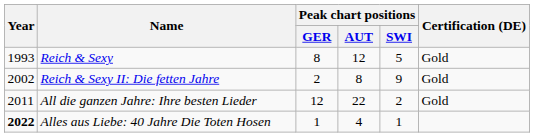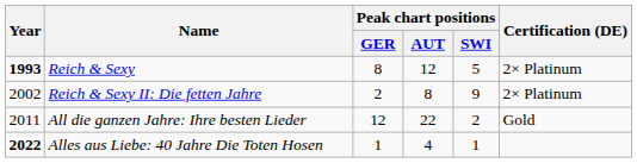 <table class="wikitable">
 <tr>
 <th scope="col" rowspan="2" style="width:30px;">Year</th>
 <th scope="col" rowspan="2" style="width:300px;">Name</th>
 <th scope="col" colspan="3">Peak chart positions</th>
 <th scope="col" rowspan="2" style="width:125px;">Certification (DE)</th>
 </tr>
 <tr>
 <th scope="col"><a href='#'>GER</a><br></th>
 <th scope="col"><a href='#'>AUT</a><br></th>
 <th scope="col"><a href='#'>SWI</a><br></th>
 </tr>
 <tr>
-<td>1993</td>
+<td><strong>1993</strong></td>
 <td><em><a href='#'>Reich & Sexy</a></em></td>
 <td style="text-align:center;">8</td>
 <td style="text-align:center;">12</td>
 <td style="text-align:center;">5</td>
-<td>Gold</td>
+<td>2× Platinum</td>
 </tr>
 <tr>
 <td>2002</td>
 <td><em><a href='#'>Reich & Sexy II: Die fetten Jahre</a></em></td>
 <td style="text-align:center;">2</td>
 <td style="text-align:center;">8</td>
 <td style="text-align:center;">9</td>
-<td>Gold</td>
+<td>2× Platinum</td>
 </tr>
 <tr>
 <td>2011</td>
 <td><em>All die ganzen Jahre: Ihre besten Lieder</em></td>
 <td style="text-align:center;">12</td>
 <td style="text-align:center;">22</td>
 <td style="text-align:center;">2</td>
 <td>Gold</td>
 </tr>
 <tr>
 <td><strong>2022</strong></td>
 <td><em>Alles aus Liebe: 40 Jahre Die Toten Hosen</em></td>
 <td style="text-align:center;">1</td>
 <td style="text-align:center;">4</td>
 <td style="text-align:center;">1</td>
 <td></td>
 </tr>
 </table>
